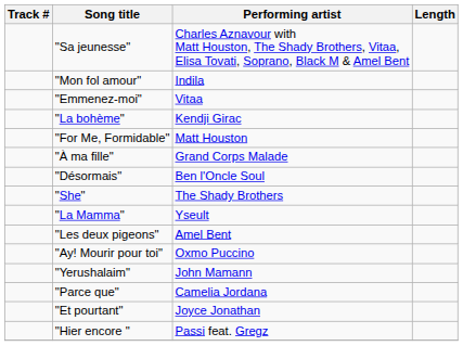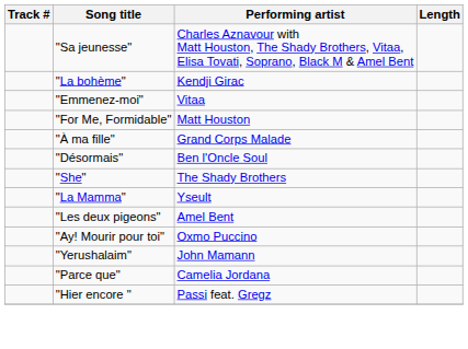 <table class="wikitable">
 <tr>
 <th>Track #</th>
 <th><strong>Song title</strong></th>
 <th><strong>Performing artist</strong></th>
 <th>Length</th>
 </tr>
 <tr>
 <td></td>
 <td>"Sa jeunesse"</td>
 <td><a href='#'>Charles Aznavour</a> with <br><a href='#'>Matt Houston</a>, <a href='#'>The Shady Brothers</a>, <a href='#'>Vitaa</a>, <br><a href='#'>Elisa Tovati</a>, <a href='#'>Soprano</a>, <a href='#'>Black M</a> & <a href='#'>Amel Bent</a></td>
 <td></td>
 </tr>
 <tr>
 <td></td>
-<td>"Mon fol amour"</td>
-<td><a href='#'>Indila</a></td>
+<td>"<a href='#'>La bohème</a>"</td>
+<td><a href='#'>Kendji Girac</a></td>
 <td></td>
 </tr>
 <tr>
 <td></td>
 <td>"Emmenez-moi"</td>
 <td><a href='#'>Vitaa</a></td>
-<td></td>
-</tr>
-<tr>
-<td></td>
-<td>"<a href='#'>La bohème</a>"</td>
-<td><a href='#'>Kendji Girac</a></td>
 <td></td>
 </tr>
 <tr>
 <td></td>
 <td>"For Me, Formidable"</td>
 <td><a href='#'>Matt Houston</a></td>
 <td></td>
 </tr>
 <tr>
 <td></td>
 <td>"À ma fille"</td>
 <td><a href='#'>Grand Corps Malade</a></td>
 <td></td>
 </tr>
 <tr>
 <td></td>
 <td>"Désormais"</td>
 <td><a href='#'>Ben l'Oncle Soul</a></td>
 <td></td>
 </tr>
 <tr>
 <td></td>
 <td>"<a href='#'>She</a>"</td>
 <td><a href='#'>The Shady Brothers</a></td>
 <td></td>
 </tr>
 <tr>
 <td></td>
 <td>"<a href='#'>La Mamma</a>"</td>
 <td><a href='#'>Yseult</a></td>
 <td></td>
 </tr>
 <tr>
 <td></td>
 <td>"Les deux pigeons"</td>
 <td><a href='#'>Amel Bent</a></td>
 <td></td>
 </tr>
 <tr>
 <td></td>
 <td>"Ay! Mourir pour toi"</td>
 <td><a href='#'>Oxmo Puccino</a></td>
 <td></td>
 </tr>
 <tr>
 <td></td>
 <td>"Yerushalaim"</td>
 <td><a href='#'>John Mamann</a></td>
 <td></td>
 </tr>
 <tr>
 <td></td>
 <td>"Parce que"</td>
 <td><a href='#'>Camelia Jordana</a></td>
 <td></td>
 </tr>
 <tr>
 <td></td>
-<td>"Et pourtant"</td>
-<td><a href='#'>Joyce Jonathan</a></td>
-<td></td>
-</tr>
-<tr>
-<td></td>
 <td>"Hier encore "</td>
 <td><a href='#'>Passi</a> feat. <a href='#'>Gregz</a></td>
 <td></td>
 </tr>
 <tr>
 </tr>
 </table>
